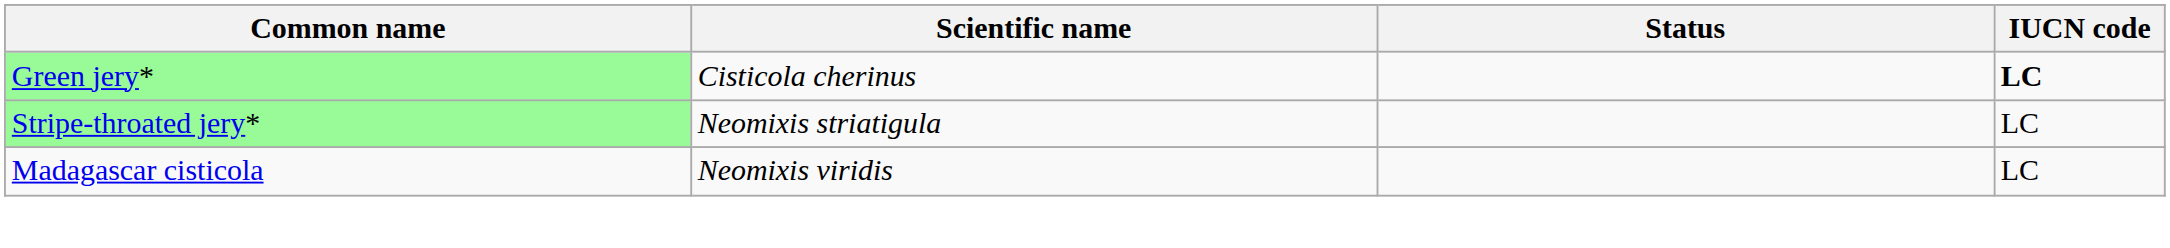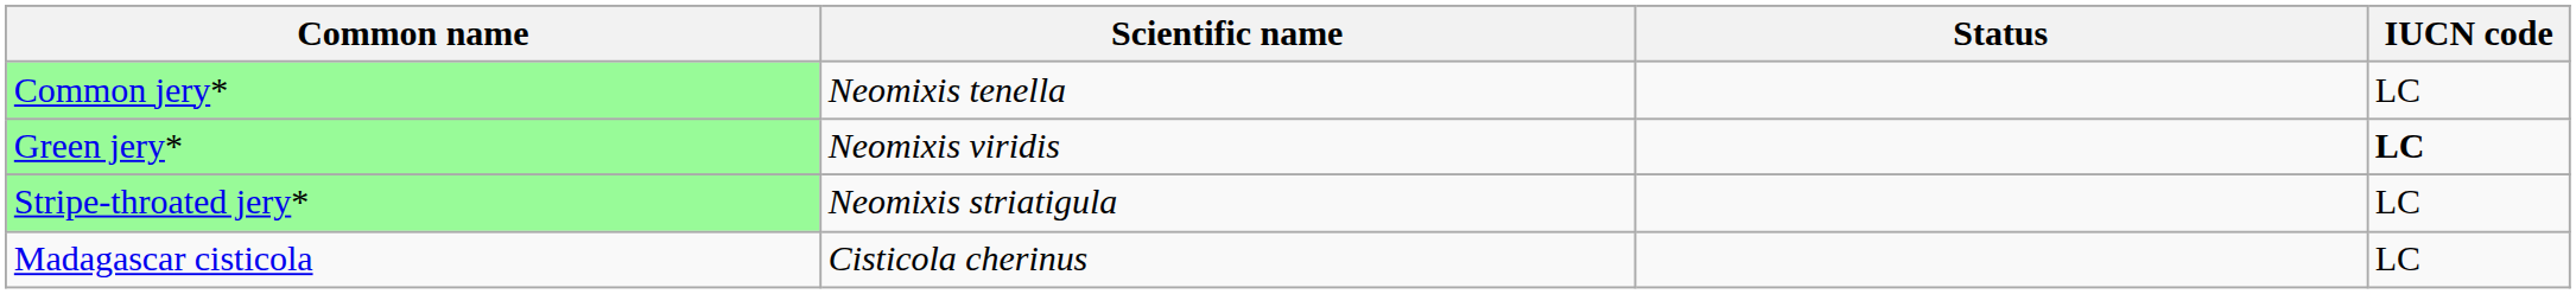 <table width=73% class="wikitable sortable">
 <tr>
 <th width=20%>Common name</th>
 <th width=20%>Scientific name</th>
 <th width=18%>Status</th>
 <th width=5%>IUCN code</th>
 </tr>
 <tr>
+<td style="background:palegreen; color:black"><a href='#'>Common jery</a>*</td>
+<td><em>Neomixis tenella</em></td>
+<td></td>
+<td>LC</td>
+</tr>
+<tr>
 <td style="background:palegreen; color:black"><a href='#'>Green jery</a>*</td>
-<td><em>Cisticola cherinus</em></td>
+<td><em>Neomixis viridis</em></td>
 <td></td>
 <td><strong>LC</strong></td>
 </tr>
 <tr>
 <td style="background:palegreen; color:black"><a href='#'>Stripe-throated jery</a>*</td>
 <td><em>Neomixis striatigula</em></td>
 <td></td>
 <td>LC</td>
 </tr>
 <tr>
 <td><a href='#'>Madagascar cisticola</a></td>
-<td><em>Neomixis viridis</em></td>
+<td><em>Cisticola cherinus</em></td>
 <td></td>
 <td>LC</td>
 </tr>
 </table>
